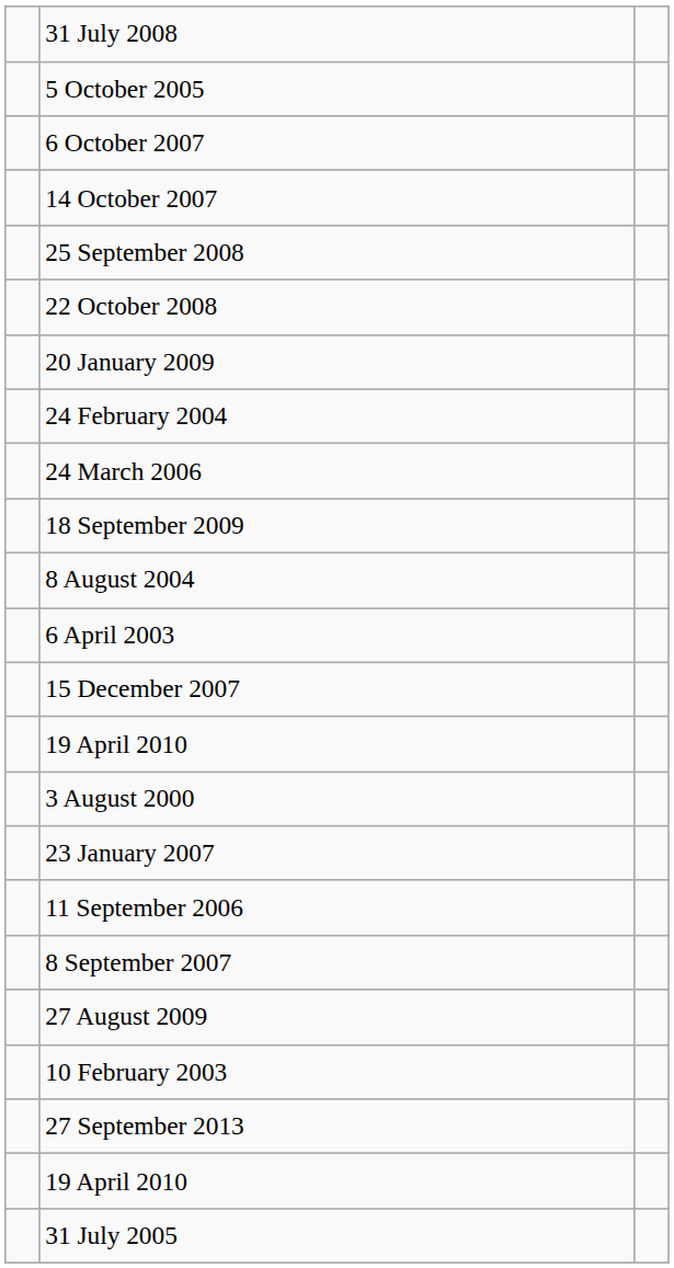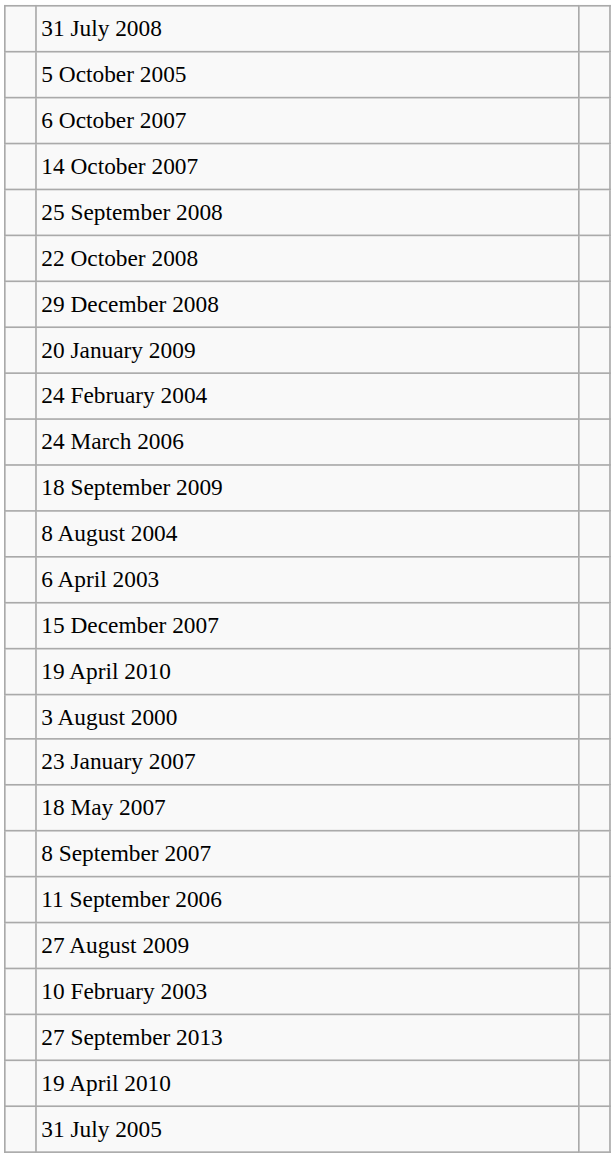 <table class="wikitable" style="font-size: 89%; float: left; width: 26em; margin-right: 1em; height: 700px">
 <tr>
 <td></td>
 <td>31 July 2008</td>
 <td><small></small></td>
 </tr>
 <tr>
 <td></td>
 <td>5 October 2005</td>
 <td><small></small></td>
 </tr>
 <tr>
 <td></td>
 <td>6 October 2007</td>
 <td><small></small></td>
 </tr>
 <tr>
 <td></td>
 <td>14 October 2007</td>
 <td><small></small></td>
 </tr>
 <tr>
 <td></td>
 <td>25 September 2008</td>
 <td><small></small></td>
 </tr>
 <tr>
 <td></td>
 <td>22 October 2008</td>
+<td><small></small></td>
+</tr>
+<tr>
+<td></td>
+<td>29 December 2008</td>
 <td><small></small></td>
 </tr>
 <tr>
 <td></td>
 <td>20 January 2009</td>
 <td><small></small></td>
 </tr>
 <tr>
 <td></td>
 <td>24 February 2004</td>
 <td><small></small></td>
 </tr>
 <tr>
 <td></td>
 <td>24 March 2006</td>
 <td><small></small></td>
 </tr>
 <tr>
 <td></td>
 <td>18 September 2009</td>
 <td><small></small></td>
 </tr>
 <tr>
 <td></td>
 <td>8 August 2004</td>
 <td><small></small></td>
 </tr>
 <tr>
 <td></td>
 <td>6 April 2003</td>
 <td><small></small></td>
 </tr>
 <tr>
 <td></td>
 <td>15 December 2007</td>
 <td><small></small></td>
 </tr>
 <tr>
 <td></td>
 <td>19 April 2010</td>
 <td><small></small></td>
 </tr>
 <tr>
 <td></td>
 <td>3 August 2000</td>
 <td><small></small></td>
 </tr>
 <tr>
 <td></td>
 <td>23 January 2007</td>
 <td><small></small></td>
 </tr>
 <tr>
 <td></td>
-<td>11 September 2006</td>
+<td>18 May 2007</td>
 <td><small></small></td>
 </tr>
 <tr>
 <td></td>
 <td>8 September 2007</td>
+<td><small></small></td>
+</tr>
+<tr>
+<td></td>
+<td>11 September 2006</td>
 <td><small></small></td>
 </tr>
 <tr>
 <td></td>
 <td>27 August 2009</td>
 <td><small></small></td>
 </tr>
 <tr>
 <td></td>
 <td>10 February 2003</td>
 <td><small></small></td>
 </tr>
 <tr>
 <td></td>
 <td>27 September 2013</td>
 <td><small></small></td>
 </tr>
 <tr>
 <td></td>
 <td>19 April 2010</td>
 <td><small></small></td>
 </tr>
 <tr>
 <td></td>
 <td>31 July 2005</td>
 <td><small></small></td>
 </tr>
 </table>
